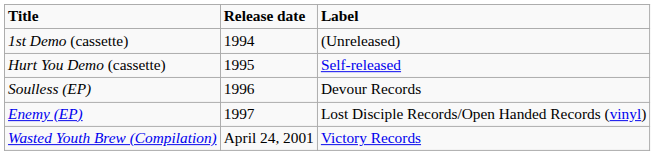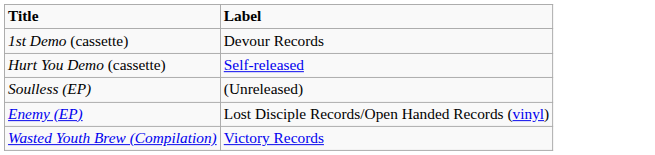 <table class="wikitable">
 <tr>
 <td><strong>Title</strong></td>
-<td><strong>Release date</strong></td>
 <td><strong>Label</strong></td>
 </tr>
 <tr>
 <td><em>1st Demo</em> (cassette)</td>
-<td>1994</td>
-<td>(Unreleased)</td>
+<td>Devour Records</td>
 </tr>
 <tr>
 <td><em>Hurt You Demo</em> (cassette)</td>
-<td>1995</td>
 <td><a href='#'>Self-released</a></td>
 </tr>
 <tr>
 <td><em>Soulless (EP)</em></td>
-<td>1996</td>
-<td>Devour Records</td>
+<td>(Unreleased)</td>
 </tr>
 <tr>
 <td><em><a href='#'>Enemy (EP)</a></em></td>
-<td>1997</td>
 <td>Lost Disciple Records/Open Handed Records (<a href='#'>vinyl</a>)</td>
 </tr>
 <tr>
 <td><em><a href='#'>Wasted Youth Brew (Compilation)</a></em></td>
-<td>April 24, 2001</td>
 <td><a href='#'>Victory Records</a></td>
 </tr>
 </table>
